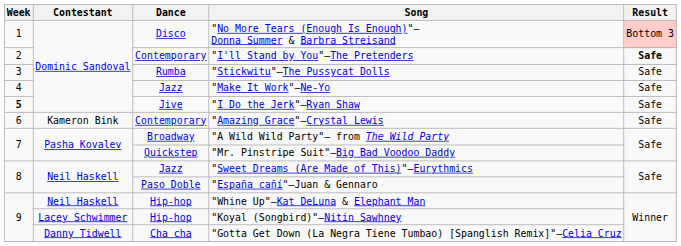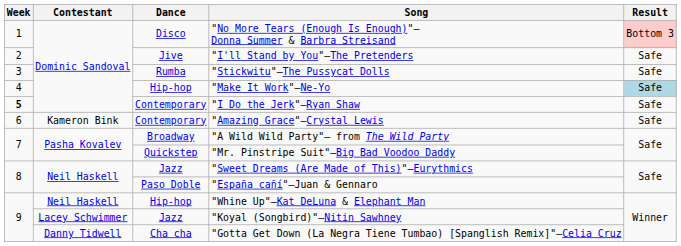 <table class="wikitable">
 <tr>
 <th>Week</th>
 <th>Contestant</th>
 <th>Dance</th>
 <th>Song</th>
 <th>Result</th>
 </tr>
 <tr>
 <td align="center">1</td>
 <td align="center" rowspan="5"><a href='#'>Dominic Sandoval</a></td>
 <td align="center"><a href='#'>Disco</a></td>
 <td>"<a href='#'>No More Tears (Enough Is Enough)</a>"—<br><a href='#'>Donna Summer</a> & <a href='#'>Barbra Streisand</a></td>
 <td align="center" bgcolor="FFCCCC">Bottom 3</td>
 </tr>
 <tr>
 <td align="center">2</td>
-<td align="center"><a href='#'>Contemporary</a></td>
+<td align="center"><a href='#'>Jive</a></td>
 <td>"<a href='#'>I'll Stand by You</a>"—<a href='#'>The Pretenders</a></td>
-<td align="center"><strong>Safe</strong></td>
+<td align="center">Safe</td>
 </tr>
 <tr>
 <td align="center">3</td>
 <td align="center"><a href='#'>Rumba</a></td>
 <td>"<a href='#'>Stickwitu</a>"—<a href='#'>The Pussycat Dolls</a></td>
 <td align="center">Safe</td>
 </tr>
 <tr>
 <td align="center">4</td>
-<td align="center"><a href='#'>Jazz</a></td>
+<td align="center"><a href='#'>Hip-hop</a></td>
 <td>"<a href='#'>Make It Work</a>"—<a href='#'>Ne-Yo</a></td>
-<td align="center">Safe</td>
+<td align="center" style="background: lightblue;">Safe</td>
 </tr>
 <tr>
 <td align="center"><strong>5</strong></td>
-<td align="center"><a href='#'>Jive</a></td>
+<td align="center"><a href='#'>Contemporary</a></td>
 <td>"<a href='#'>I Do the Jerk</a>"—<a href='#'>Ryan Shaw</a></td>
 <td align="center">Safe</td>
 </tr>
 <tr>
 <td align="center">6</td>
 <td align="center">Kameron Bink</td>
 <td align="center"><a href='#'>Contemporary</a></td>
 <td>"<a href='#'>Amazing Grace</a>"—<a href='#'>Crystal Lewis</a></td>
 <td align="center" rowspan="1">Safe</td>
 </tr>
 <tr>
 <td align="center" rowspan="2">7</td>
 <td align="center" rowspan="2"><a href='#'>Pasha Kovalev</a></td>
 <td align="center"><a href='#'>Broadway</a></td>
 <td>"A Wild Wild Party"— from <em><a href='#'>The Wild Party</a></em></td>
 <td align="center" rowspan="2">Safe</td>
 </tr>
 <tr>
 <td align="center"><a href='#'>Quickstep</a></td>
 <td align="left">"Mr. Pinstripe Suit"—<a href='#'>Big Bad Voodoo Daddy</a></td>
 </tr>
 <tr>
 <td align="center" rowspan="2">8</td>
 <td align="center" rowspan="2"><a href='#'>Neil Haskell</a></td>
 <td align="center"><a href='#'>Jazz</a></td>
 <td align="left">"<a href='#'>Sweet Dreams (Are Made of This)</a>"—<a href='#'>Eurythmics</a></td>
 <td align="center" rowspan="2">Safe</td>
 </tr>
 <tr>
 <td align="center"><a href='#'>Paso Doble</a></td>
 <td align="left">"<a href='#'>España cañí</a>"—Juan & Gennaro</td>
 </tr>
 <tr>
 <td align="center" rowspan="3">9</td>
 <td align="center" rowspan="1"><a href='#'>Neil Haskell</a></td>
 <td align="center"><a href='#'>Hip-hop</a></td>
 <td align="left">"Whine Up"—<a href='#'>Kat DeLuna</a> & <a href='#'>Elephant Man</a></td>
 <td align="center" rowspan="3">Winner</td>
 </tr>
 <tr>
 <td align="center" rowspan="1"><a href='#'>Lacey Schwimmer</a></td>
-<td align="center"><a href='#'>Hip-hop</a></td>
+<td align="center"><a href='#'>Jazz</a></td>
 <td align="left">"Koyal (Songbird)"—<a href='#'>Nitin Sawhney</a></td>
 </tr>
 <tr>
 <td align="center" rowspan="1"><a href='#'>Danny Tidwell</a></td>
 <td align="center"><a href='#'>Cha cha</a></td>
 <td align="left">"Gotta Get Down (La Negra Tiene Tumbao) [Spanglish Remix]"—<a href='#'>Celia Cruz</a></td>
 </tr>
 </table>
